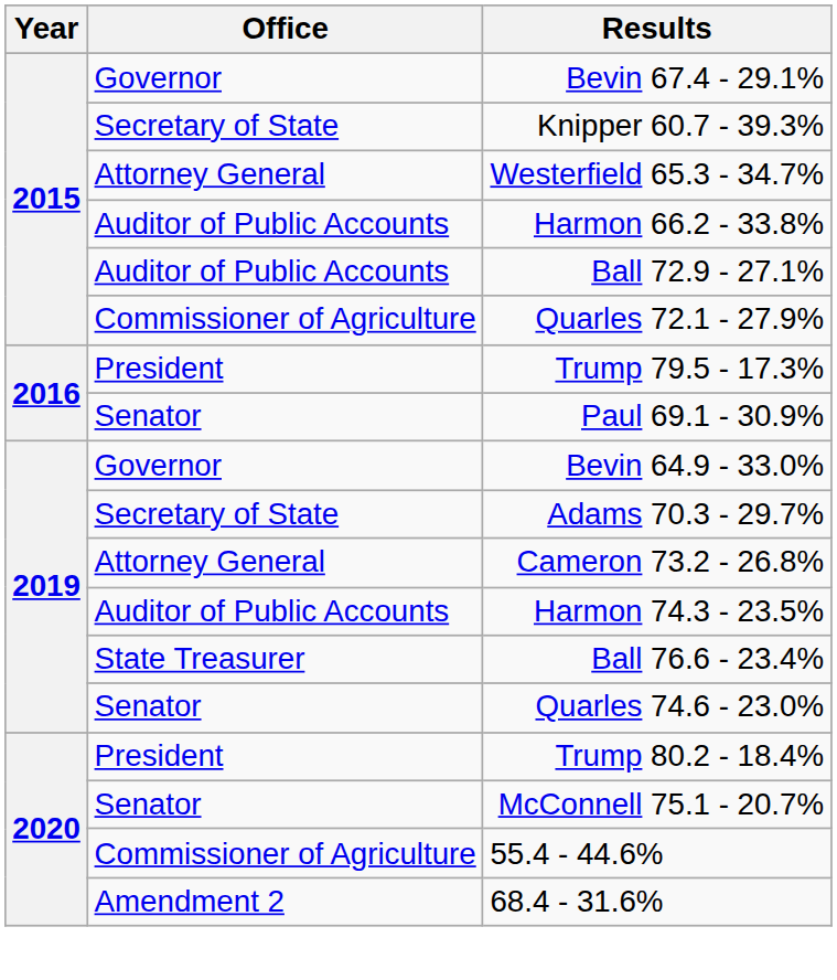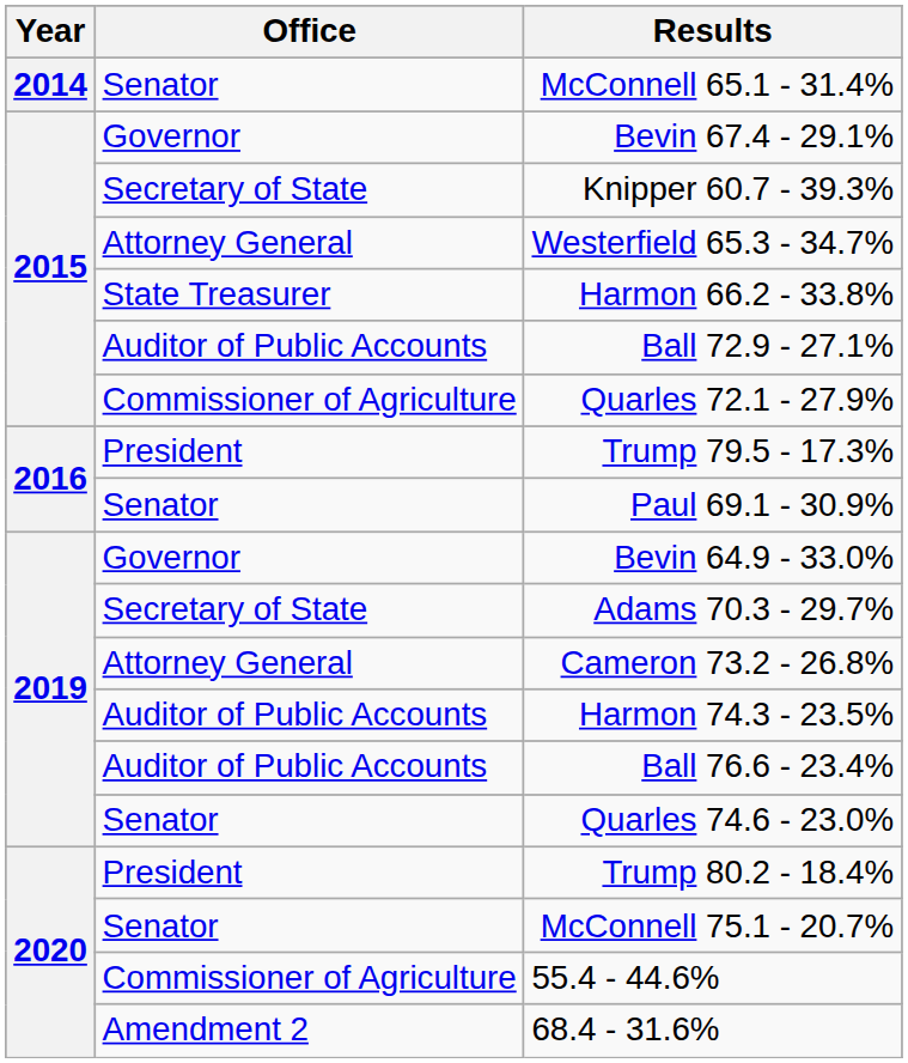 <table class=wikitable>
 <tr>
 <th>Year</th>
 <th>Office</th>
 <th>Results</th>
+</tr>
+<tr>
+<th><a href='#'>2014</a></th>
+<td><a href='#'>Senator</a></td>
+<td align="right" ><a href='#'>McConnell</a> 65.1 - 31.4%</td>
 </tr>
 <tr>
 <th rowspan=6><a href='#'>2015</a></th>
 <td><a href='#'>Governor</a></td>
 <td align="right" ><a href='#'>Bevin</a> 67.4 - 29.1%</td>
 </tr>
 <tr>
 <td><a href='#'>Secretary of State</a></td>
 <td align="right" >Knipper 60.7 - 39.3%</td>
 </tr>
 <tr>
 <td><a href='#'>Attorney General</a></td>
 <td align="right" ><a href='#'>Westerfield</a> 65.3 - 34.7%</td>
 </tr>
 <tr>
-<td><a href='#'>Auditor of Public Accounts</a></td>
+<td><a href='#'>State Treasurer</a></td>
 <td align="right" ><a href='#'>Harmon</a> 66.2 - 33.8%</td>
 </tr>
 <tr>
 <td><a href='#'>Auditor of Public Accounts</a></td>
 <td align="right" ><a href='#'>Ball</a> 72.9 - 27.1%</td>
 </tr>
 <tr>
 <td><a href='#'>Commissioner of Agriculture</a></td>
 <td align="right" ><a href='#'>Quarles</a> 72.1 - 27.9%</td>
 </tr>
 <tr>
 <th rowspan=2><a href='#'>2016</a></th>
 <td><a href='#'>President</a></td>
 <td align="right" ><a href='#'>Trump</a> 79.5 - 17.3%</td>
 </tr>
 <tr>
 <td><a href='#'>Senator</a></td>
 <td align="right" ><a href='#'>Paul</a> 69.1 - 30.9%</td>
 </tr>
 <tr>
 <th rowspan=6><a href='#'>2019</a></th>
 <td><a href='#'>Governor</a></td>
 <td align="right" ><a href='#'>Bevin</a> 64.9 - 33.0%</td>
 </tr>
 <tr>
 <td><a href='#'>Secretary of State</a></td>
 <td align="right" ><a href='#'>Adams</a> 70.3 - 29.7%</td>
 </tr>
 <tr>
 <td><a href='#'>Attorney General</a></td>
 <td align="right" ><a href='#'>Cameron</a> 73.2 - 26.8%</td>
 </tr>
 <tr>
 <td><a href='#'>Auditor of Public Accounts</a></td>
 <td align="right" ><a href='#'>Harmon</a> 74.3 - 23.5%</td>
 </tr>
 <tr>
-<td><a href='#'>State Treasurer</a></td>
+<td><a href='#'>Auditor of Public Accounts</a></td>
 <td align="right" ><a href='#'>Ball</a> 76.6 - 23.4%</td>
 </tr>
 <tr>
 <td><a href='#'>Senator</a></td>
 <td align="right" ><a href='#'>Quarles</a> 74.6 - 23.0%</td>
 </tr>
 <tr>
 <th rowspan=4><a href='#'>2020</a></th>
 <td><a href='#'>President</a></td>
 <td align="right" ><a href='#'>Trump</a> 80.2 - 18.4%</td>
 </tr>
 <tr>
 <td><a href='#'>Senator</a></td>
 <td align="right" ><a href='#'>McConnell</a> 75.1 - 20.7%</td>
 </tr>
 <tr>
 <td><a href='#'>Commissioner of Agriculture</a></td>
 <td> 55.4 - 44.6%</td>
 </tr>
 <tr>
 <td><a href='#'>Amendment 2</a></td>
 <td> 68.4 - 31.6%</td>
 </tr>
 </table>
